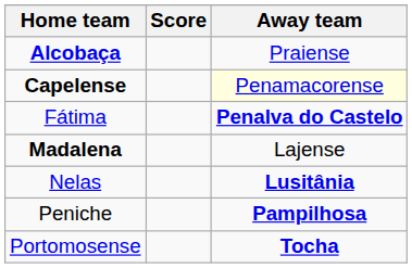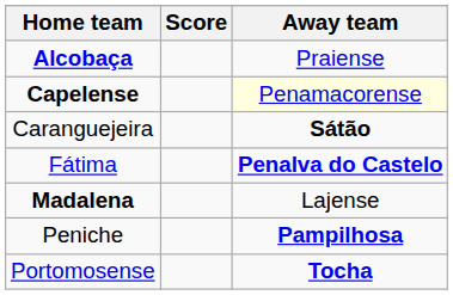 <table class="wikitable" style="text-align: center">
 <tr>
 </tr>
 <tr>
 <th>Home team</th>
 <th>Score</th>
 <th>Away team</th>
 </tr>
 <tr>
 <td><strong><a href='#'>Alcobaça</a></strong> </td>
 <td></td>
 <td><a href='#'>Praiense</a> </td>
 </tr>
 <tr>
 <td><strong>Capelense</strong> </td>
 <td></td>
 <td style="background: lightyellow;"><a href='#'>Penamacorense</a> </td>
 </tr>
 <tr>
+<td>Caranguejeira </td>
+<td></td>
+<td><strong>Sátão</strong> </td>
+</tr>
+<tr>
 <td><a href='#'>Fátima</a> </td>
 <td></td>
 <td><strong><a href='#'>Penalva do Castelo</a></strong> </td>
 </tr>
 <tr>
 <td><strong>Madalena</strong> </td>
 <td></td>
 <td>Lajense </td>
-</tr>
-<tr>
-<td><a href='#'>Nelas</a> </td>
-<td></td>
-<td><strong><a href='#'>Lusitânia</a></strong> </td>
 </tr>
 <tr>
 <td>Peniche </td>
 <td></td>
 <td><strong><a href='#'>Pampilhosa</a></strong> </td>
 </tr>
 <tr>
 <td><a href='#'>Portomosense</a> </td>
 <td></td>
 <td><strong><a href='#'>Tocha</a></strong> </td>
 </tr>
 </table>
